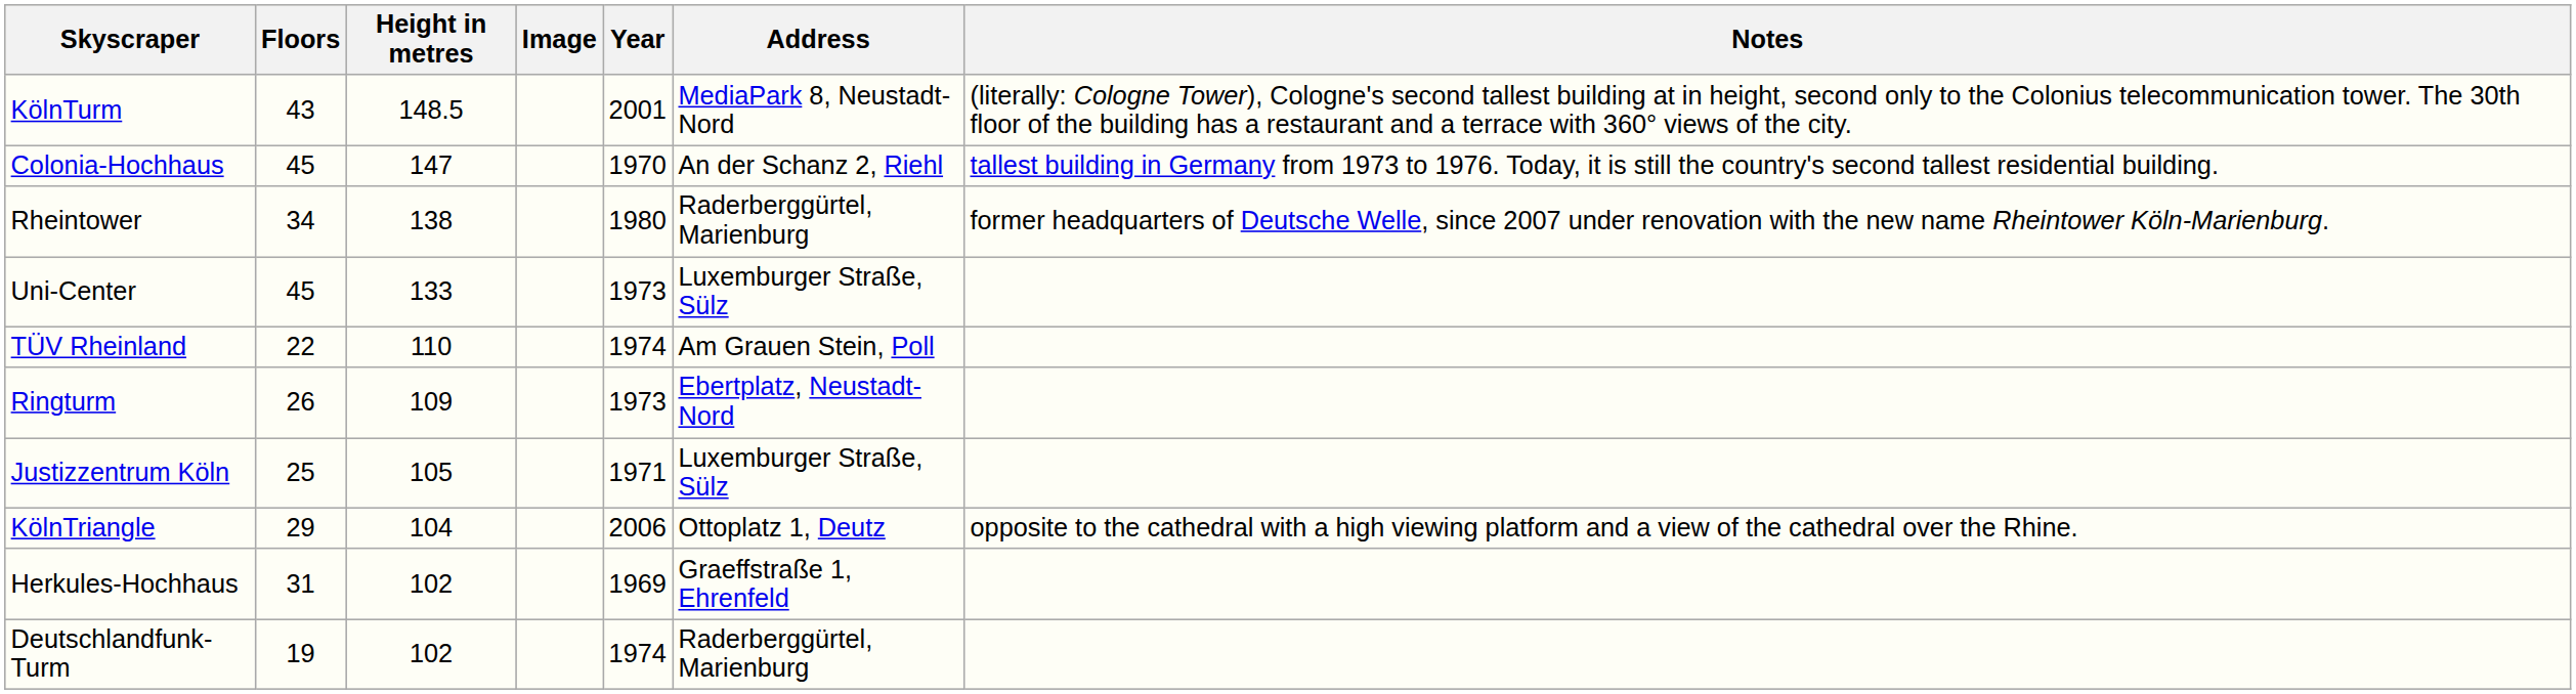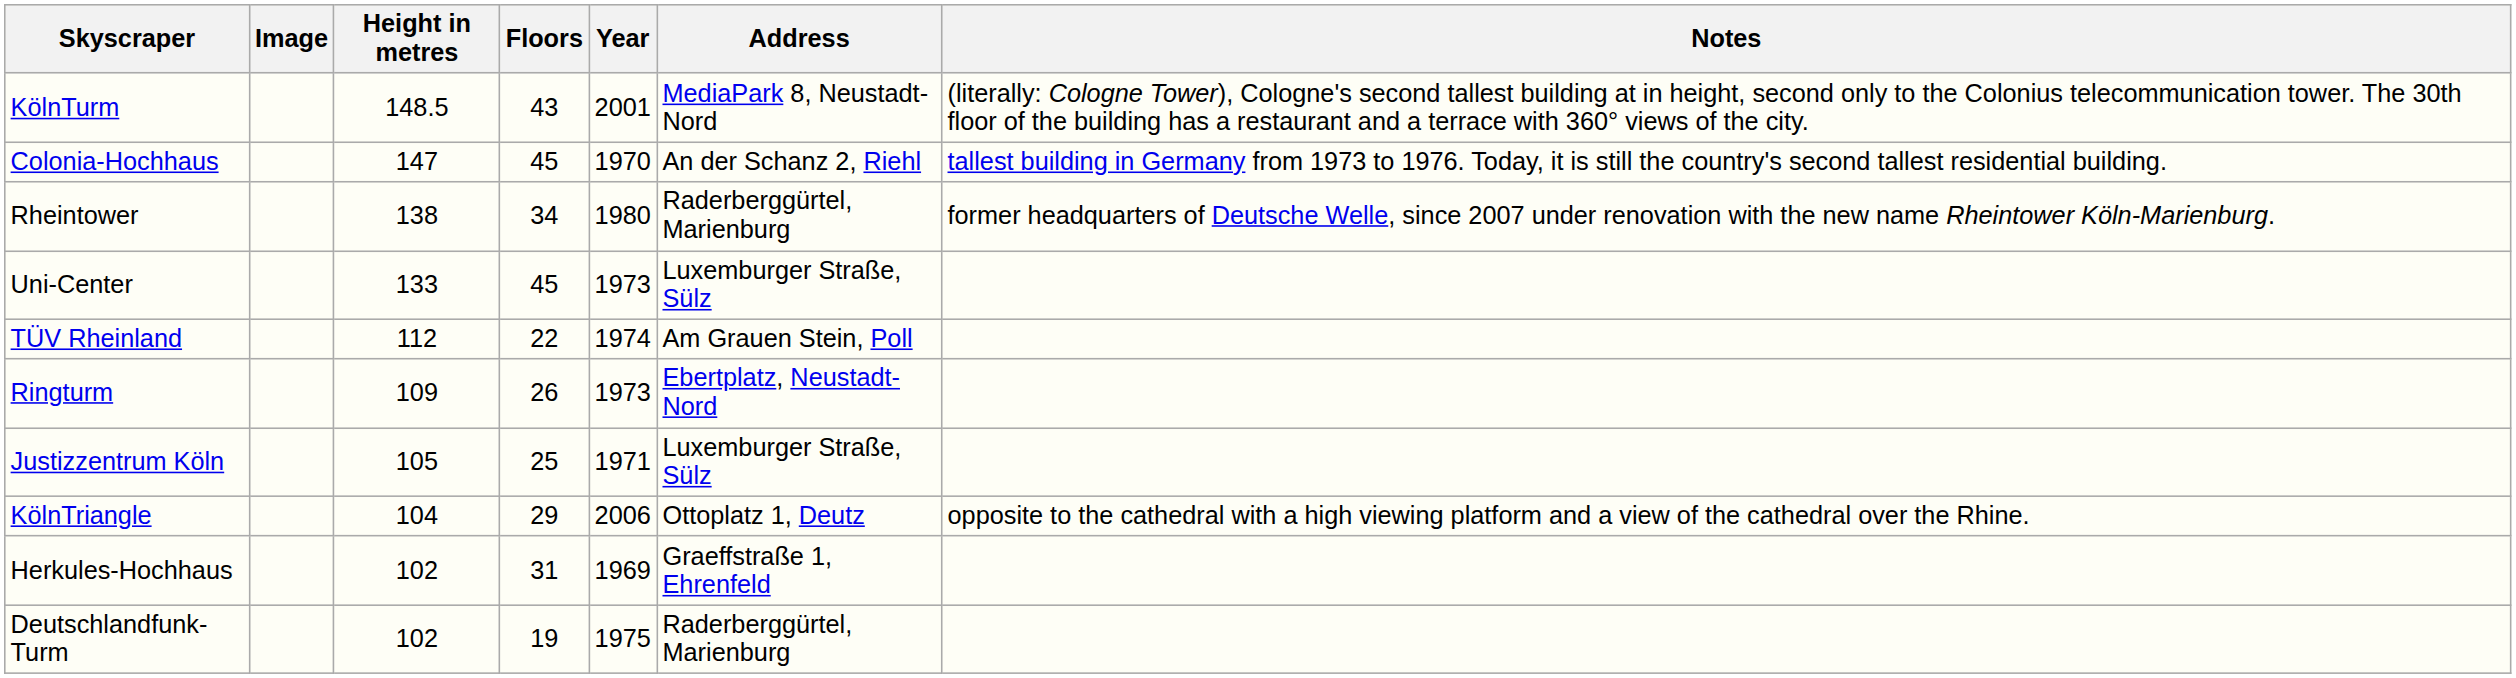 <table class="wikitable sortable" style="text-align:center; background:#fefef6; width:80%;">
 <tr>
 <th>Skyscraper</th>
+<th class="unsortable">Image</th>
+<th>Height in metres</th>
 <th>Floors</th>
-<th>Height in metres</th>
-<th class="unsortable">Image</th>
 <th>Year</th>
 <th>Address</th>
 <th class="unsortable">Notes</th>
 </tr>
 <tr>
 <td align=left><a href='#'>KölnTurm</a></td>
+<td></td>
+<td>148.5</td>
 <td>43</td>
-<td>148.5</td>
-<td></td>
 <td>2001</td>
 <td align=left><a href='#'>MediaPark</a> 8, Neustadt-Nord</td>
 <td align=left>(literally: <em>Cologne Tower</em>), Cologne's second tallest building at  in height, second only to the Colonius telecommunication tower. The 30th floor of the building has a restaurant and a terrace with 360° views of the city.</td>
 </tr>
 <tr>
 <td align=left><a href='#'>Colonia-Hochhaus</a></td>
+<td></td>
+<td>147</td>
 <td>45</td>
-<td>147</td>
-<td></td>
 <td>1970</td>
 <td align=left>An der Schanz 2, <a href='#'>Riehl</a></td>
 <td align=left><a href='#'>tallest building in Germany</a> from 1973 to 1976. Today, it is still the country's second tallest residential building.</td>
 </tr>
 <tr>
 <td align=left>Rheintower</td>
+<td></td>
+<td>138</td>
 <td>34</td>
-<td>138</td>
-<td></td>
 <td>1980</td>
 <td align=left>Raderberggürtel, Marienburg</td>
 <td align=left>former headquarters of <a href='#'>Deutsche Welle</a>, since 2007 under renovation with the new name <em>Rheintower Köln-Marienburg</em>.</td>
 </tr>
 <tr>
 <td align=left>Uni-Center</td>
+<td></td>
+<td>133</td>
 <td>45</td>
-<td>133</td>
-<td></td>
 <td>1973</td>
 <td align=left>Luxemburger Straße, <a href='#'>Sülz</a></td>
 <td align=left></td>
 </tr>
 <tr>
 <td align=left><a href='#'>TÜV Rheinland</a></td>
+<td></td>
+<td>112</td>
 <td>22</td>
-<td>110</td>
-<td></td>
 <td>1974</td>
 <td align=left>Am Grauen Stein, <a href='#'>Poll</a></td>
 <td align=left></td>
 </tr>
 <tr>
 <td align=left><a href='#'>Ringturm</a></td>
+<td></td>
+<td>109</td>
 <td>26</td>
-<td>109</td>
-<td></td>
 <td>1973</td>
 <td align=left><a href='#'>Ebertplatz</a>, <a href='#'>Neustadt-Nord</a></td>
 <td align=left></td>
 </tr>
 <tr>
 <td align=left><a href='#'>Justizzentrum Köln</a></td>
+<td></td>
+<td>105</td>
 <td>25</td>
-<td>105</td>
-<td></td>
 <td>1971</td>
 <td align=left>Luxemburger Straße, <a href='#'>Sülz</a></td>
 <td align=left></td>
 </tr>
 <tr>
 <td align=left><a href='#'>KölnTriangle</a></td>
+<td></td>
+<td>104</td>
 <td>29</td>
-<td>104</td>
-<td></td>
 <td>2006</td>
 <td align=left>Ottoplatz 1, <a href='#'>Deutz</a></td>
 <td align=left>opposite to the cathedral with a  high viewing platform and a view of the cathedral over the Rhine.</td>
 </tr>
 <tr>
 <td align=left>Herkules-Hochhaus</td>
+<td></td>
+<td>102</td>
 <td>31</td>
-<td>102</td>
-<td></td>
 <td>1969</td>
 <td align=left>Graeffstraße 1, <a href='#'>Ehrenfeld</a></td>
 <td align=left></td>
 </tr>
 <tr>
 <td align=left>Deutschlandfunk-Turm</td>
+<td></td>
+<td>102</td>
 <td>19</td>
-<td>102</td>
-<td></td>
-<td>1974</td>
+<td>1975</td>
 <td align=left>Raderberggürtel, Marienburg</td>
 <td align=left></td>
 </tr>
 </table>
